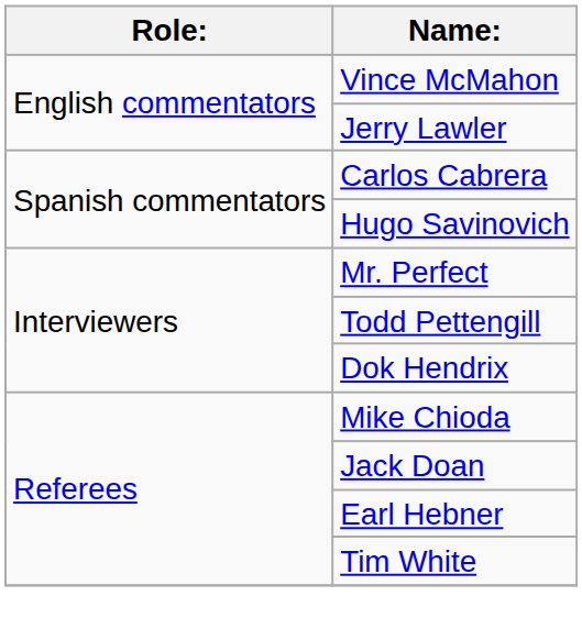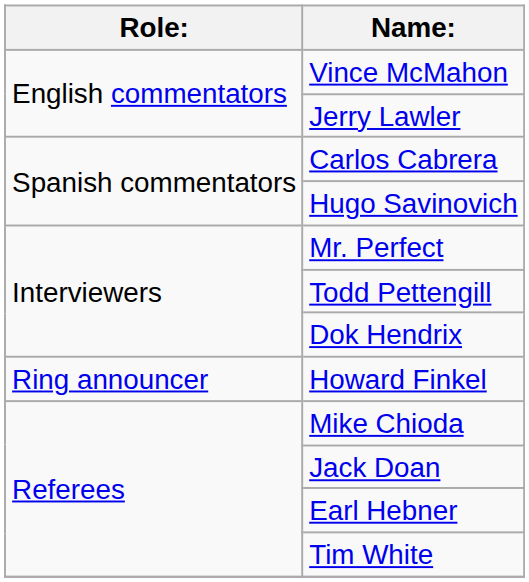 <table class=wikitable style="font-size:90%; margin: 0.5em 0 0.5em 1em; float: right; clear: right;">
 <tr>
 <th>Role:</th>
 <th>Name:</th>
 </tr>
 <tr>
 <td rowspan=2>English <a href='#'>commentators</a></td>
 <td><a href='#'>Vince McMahon</a></td>
 </tr>
 <tr>
 <td><a href='#'>Jerry Lawler</a></td>
 </tr>
 <tr>
 <td rowspan=2>Spanish commentators</td>
 <td><a href='#'>Carlos Cabrera</a></td>
 </tr>
 <tr>
 <td><a href='#'>Hugo Savinovich</a></td>
 </tr>
 <tr>
 <td rowspan=3>Interviewers</td>
 <td><a href='#'>Mr. Perfect</a></td>
 </tr>
 <tr>
 <td><a href='#'>Todd Pettengill</a></td>
 </tr>
 <tr>
 <td><a href='#'>Dok Hendrix</a></td>
 </tr>
 <tr>
+<td><a href='#'>Ring announcer</a></td>
+<td><a href='#'>Howard Finkel</a></td>
+</tr>
+<tr>
 <td rowspan=4><a href='#'>Referees</a></td>
 <td><a href='#'>Mike Chioda</a></td>
 </tr>
 <tr>
 <td><a href='#'>Jack Doan</a></td>
 </tr>
 <tr>
 <td><a href='#'>Earl Hebner</a></td>
 </tr>
 <tr>
 <td><a href='#'>Tim White</a></td>
 </tr>
 <tr>
 </tr>
 </table>
